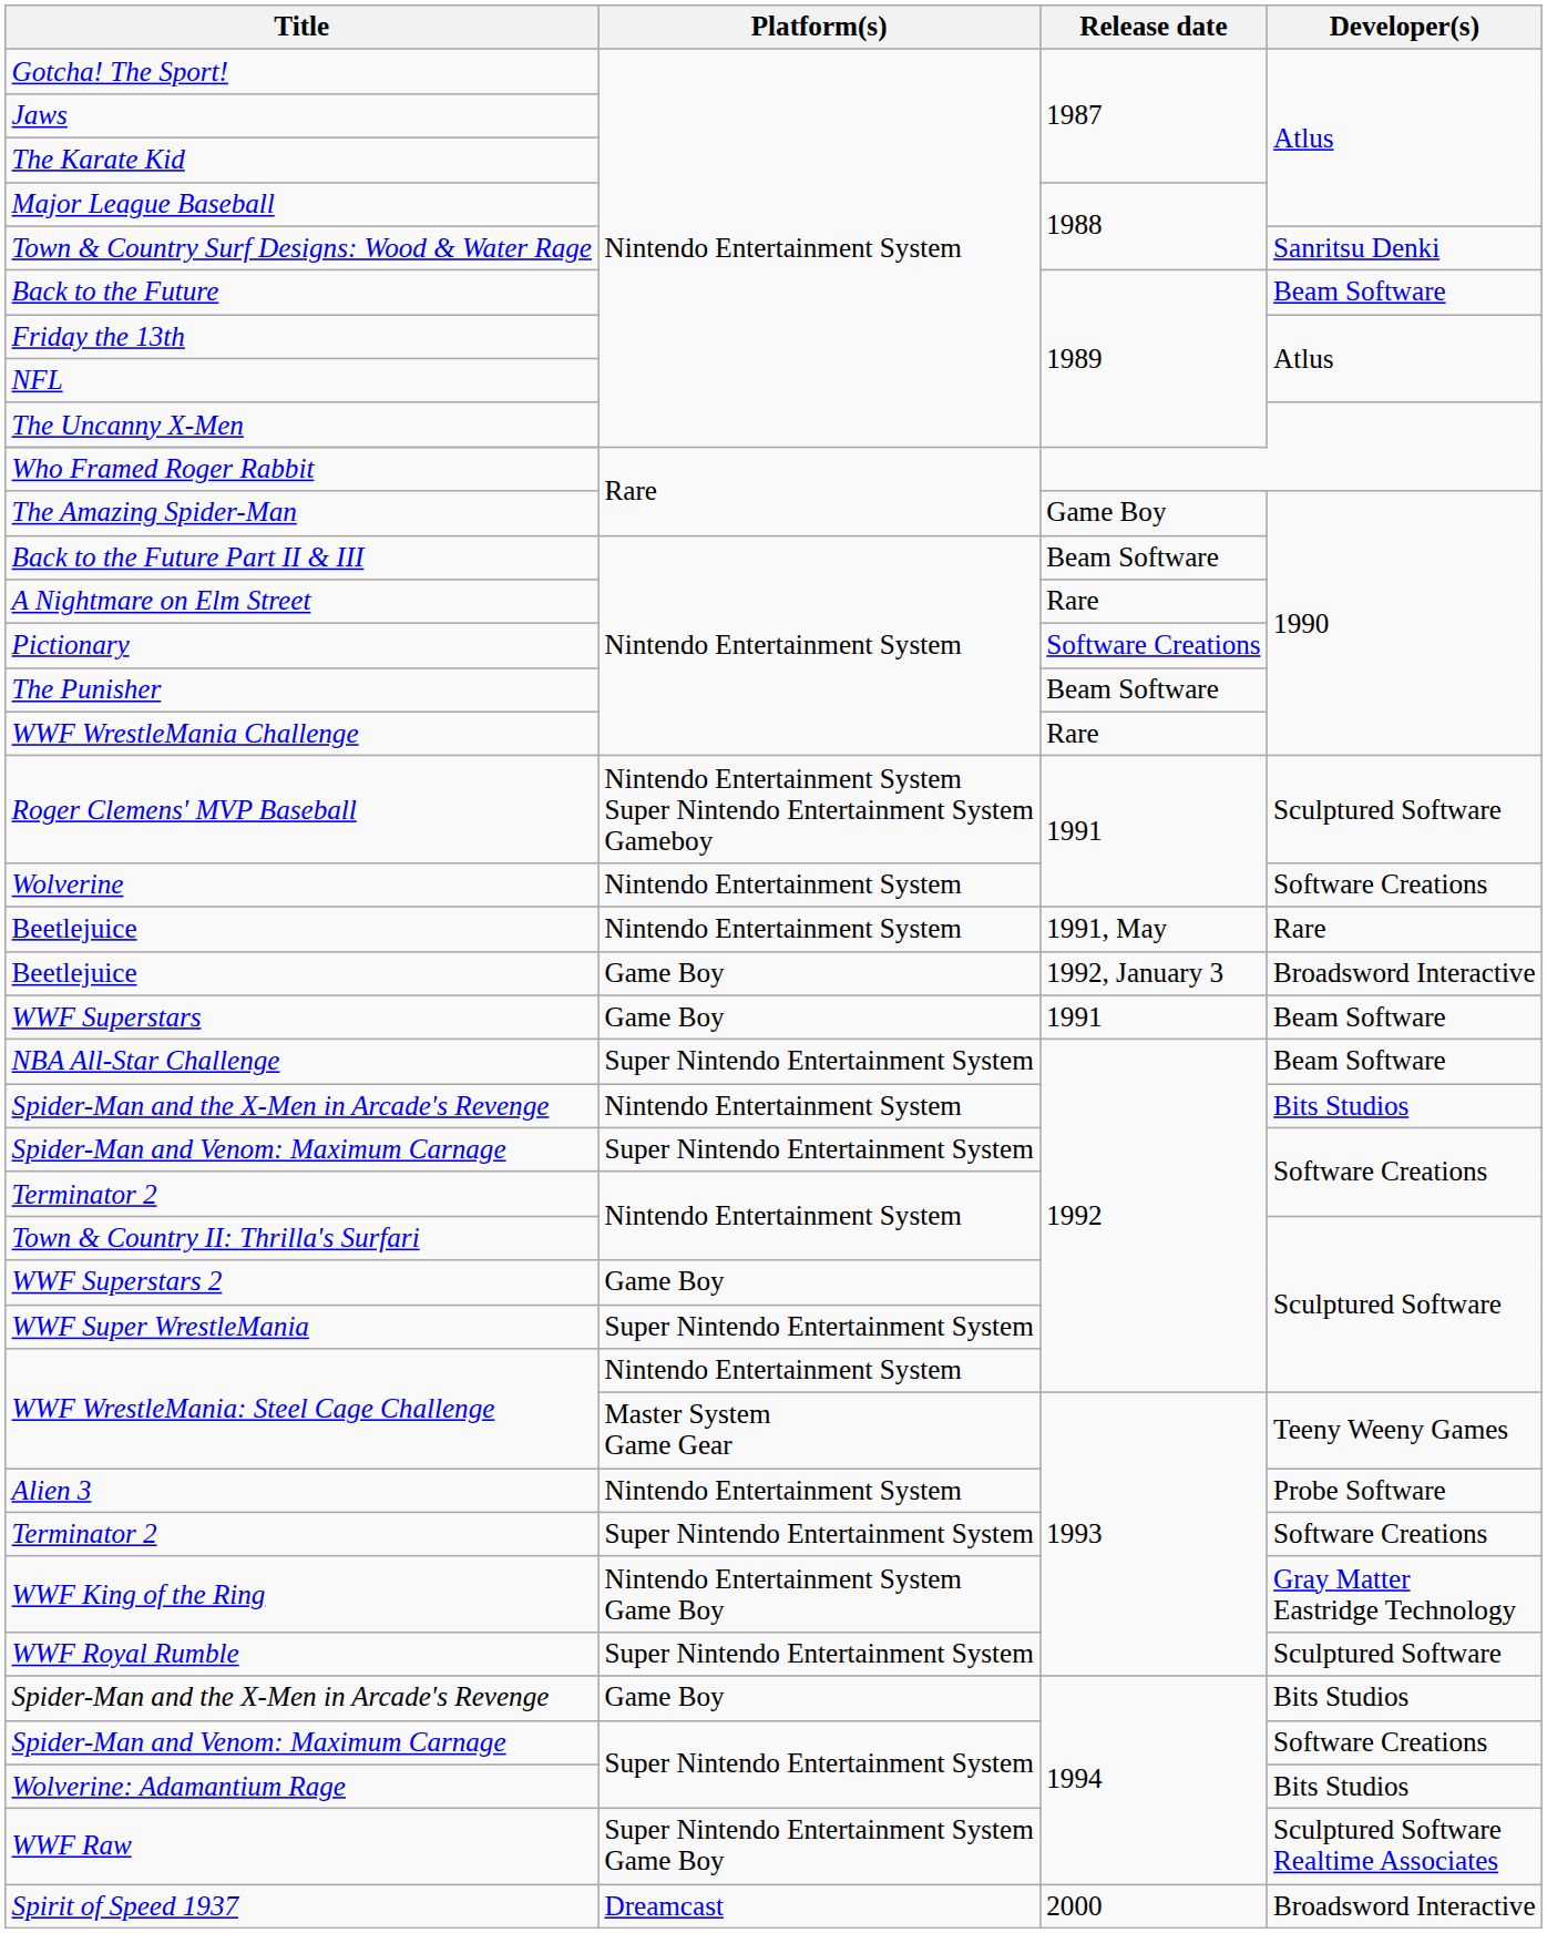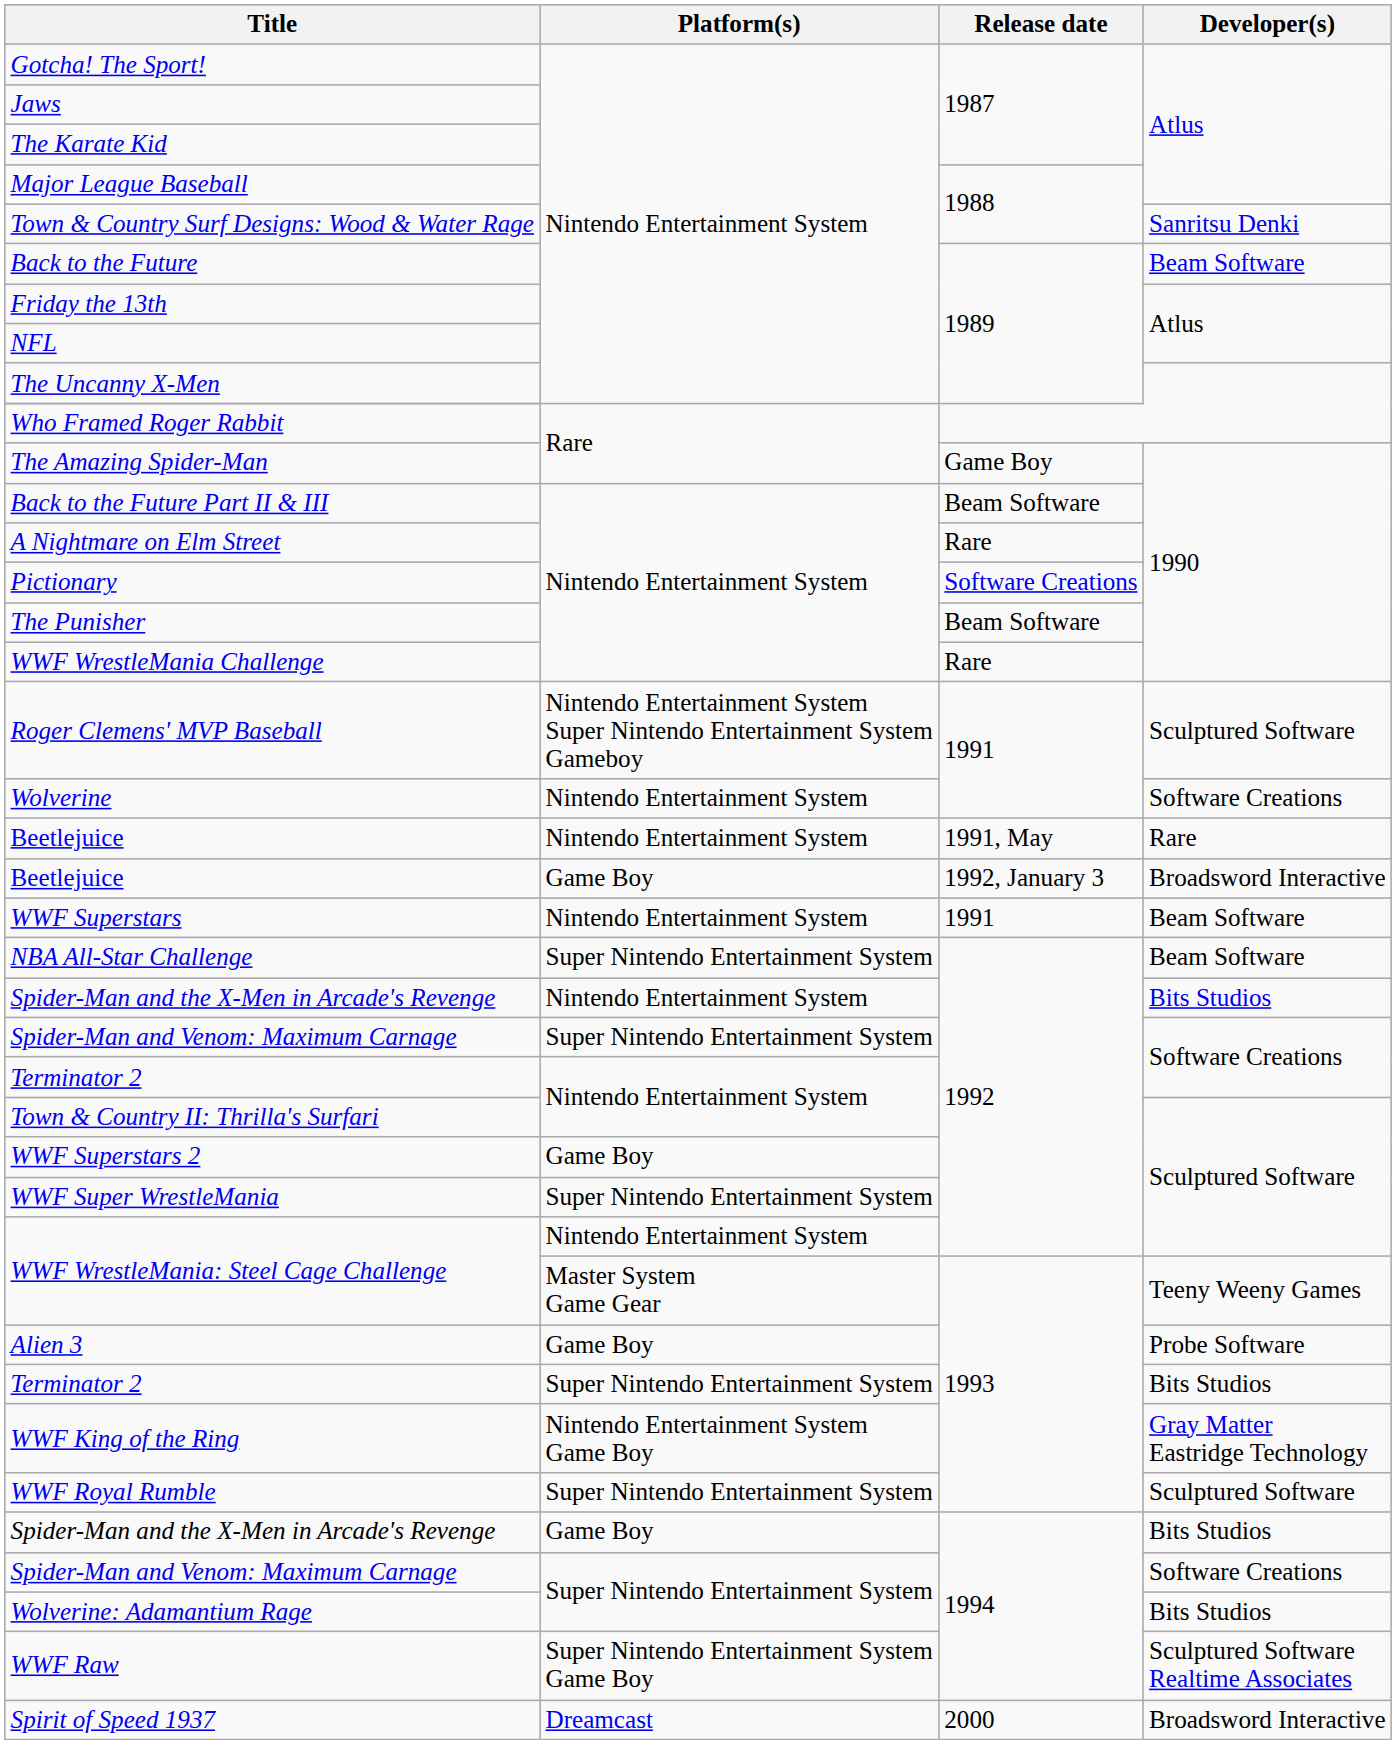 <table class="wikitable sortable">
 <tr>
 <th>Title</th>
 <th>Platform(s)</th>
 <th>Release date</th>
 <th>Developer(s)</th>
 </tr>
 <tr>
 <td><em><a href='#'>Gotcha! The Sport!</a></em></td>
 <td rowspan=10>Nintendo Entertainment System</td>
 <td rowspan=3>1987</td>
 <td rowspan=4><a href='#'>Atlus</a></td>
 </tr>
 <tr>
 <td><em><a href='#'>Jaws</a></em></td>
 </tr>
 <tr>
 <td><em><a href='#'>The Karate Kid</a></em></td>
 </tr>
 <tr>
 <td><em><a href='#'>Major League Baseball</a></em></td>
 <td rowspan=2>1988</td>
 </tr>
 <tr>
 <td><em><a href='#'>Town & Country Surf Designs: Wood & Water Rage</a></em></td>
 <td><a href='#'>Sanritsu Denki</a></td>
 </tr>
 <tr>
 <td><em><a href='#'>Back to the Future</a></em></td>
 <td rowspan=5>1989</td>
 <td><a href='#'>Beam Software</a></td>
 </tr>
 <tr>
 <td><em><a href='#'>Friday the 13th</a></em></td>
 <td rowspan=2>Atlus</td>
 </tr>
 <tr>
 <td><em><a href='#'>NFL</a></em></td>
 </tr>
 <tr>
 <td><em><a href='#'>The Uncanny X-Men</a></em></td>
 </tr>
 <tr>
 </tr>
 <tr>
 <td><em><a href='#'>Who Framed Roger Rabbit</a></em></td>
 <td rowspan=2>Rare</td>
 </tr>
 <tr>
 <td><em><a href='#'>The Amazing Spider-Man</a></em></td>
 <td>Game Boy</td>
 <td rowspan=6>1990</td>
 </tr>
 <tr>
 <td><em><a href='#'>Back to the Future Part II & III</a></em></td>
 <td rowspan=5>Nintendo Entertainment System</td>
 <td>Beam Software</td>
 </tr>
 <tr>
 <td><em><a href='#'>A Nightmare on Elm Street</a></em></td>
 <td>Rare</td>
 </tr>
 <tr>
 <td><em><a href='#'>Pictionary</a></em></td>
 <td><a href='#'>Software Creations</a></td>
 </tr>
 <tr>
 <td><em><a href='#'>The Punisher</a></em></td>
 <td>Beam Software</td>
 </tr>
 <tr>
 <td><em><a href='#'>WWF WrestleMania Challenge</a></em></td>
 <td>Rare</td>
 </tr>
 <tr>
 <td><em><a href='#'>Roger Clemens' MVP Baseball</a></em></td>
 <td>Nintendo Entertainment System <br> Super Nintendo Entertainment System <br> Gameboy</td>
 <td rowspan=2>1991</td>
 <td>Sculptured Software</td>
 </tr>
 <tr>
 <td><em><a href='#'>Wolverine</a></em></td>
 <td>Nintendo Entertainment System</td>
 <td>Software Creations</td>
 </tr>
 <tr>
 <td><a href='#'>Beetlejuice</a></td>
 <td>Nintendo Entertainment System</td>
 <td>1991, May</td>
 <td>Rare</td>
 </tr>
 <tr>
 <td><a href='#'>Beetlejuice</a></td>
 <td>Game Boy</td>
 <td>1992, January 3</td>
 <td>Broadsword Interactive</td>
 </tr>
 <tr>
 <td><em><a href='#'>WWF Superstars</a></em></td>
-<td>Game Boy</td>
+<td>Nintendo Entertainment System</td>
 <td>1991</td>
 <td>Beam Software</td>
 </tr>
 <tr>
 <td><em><a href='#'>NBA All-Star Challenge</a></em></td>
 <td>Super Nintendo Entertainment System</td>
 <td rowspan=8>1992</td>
 <td>Beam Software</td>
 </tr>
 <tr>
 <td><em><a href='#'>Spider-Man and the X-Men in Arcade's Revenge</a></em></td>
 <td>Nintendo Entertainment System</td>
 <td><a href='#'>Bits Studios</a></td>
 </tr>
 <tr>
 <td><em><a href='#'>Spider-Man and Venom: Maximum Carnage</a></em></td>
 <td>Super Nintendo Entertainment System</td>
 <td rowspan=2>Software Creations</td>
 </tr>
 <tr>
 <td><em><a href='#'>Terminator 2</a></em></td>
 <td rowspan=2>Nintendo Entertainment System</td>
 </tr>
 <tr>
 <td><em><a href='#'>Town & Country II: Thrilla's Surfari</a></em></td>
 <td rowspan=4>Sculptured Software</td>
 </tr>
 <tr>
 <td><em><a href='#'>WWF Superstars 2</a></em></td>
 <td>Game Boy</td>
 </tr>
 <tr>
 <td><em><a href='#'>WWF Super WrestleMania</a></em></td>
 <td>Super Nintendo Entertainment System</td>
 </tr>
 <tr>
 <td rowspan=2><em><a href='#'>WWF WrestleMania: Steel Cage Challenge</a></em></td>
 <td>Nintendo Entertainment System</td>
 </tr>
 <tr>
 <td>Master System<br>Game Gear</td>
 <td rowspan="5">1993</td>
 <td>Teeny Weeny Games</td>
 </tr>
 <tr>
 <td><em><a href='#'>Alien 3</a></em></td>
-<td>Nintendo Entertainment System</td>
+<td>Game Boy</td>
 <td>Probe Software</td>
 </tr>
 <tr>
 <td><em><a href='#'>Terminator 2</a></em></td>
 <td>Super Nintendo Entertainment System</td>
-<td>Software Creations</td>
+<td>Bits Studios</td>
 </tr>
 <tr>
 <td><em><a href='#'>WWF King of the Ring</a></em></td>
 <td>Nintendo Entertainment System <br> Game Boy</td>
 <td><a href='#'>Gray Matter</a> <br> Eastridge Technology</td>
 </tr>
 <tr>
 <td><em><a href='#'>WWF Royal Rumble</a></em></td>
 <td>Super Nintendo Entertainment System</td>
 <td>Sculptured Software</td>
 </tr>
 <tr>
 <td><em>Spider-Man and the X-Men in Arcade's Revenge</em></td>
 <td>Game Boy</td>
 <td rowspan=4>1994</td>
 <td>Bits Studios</td>
 </tr>
 <tr>
 <td><em><a href='#'>Spider-Man and Venom: Maximum Carnage</a></em></td>
 <td rowspan=2>Super Nintendo Entertainment System</td>
 <td>Software Creations</td>
 </tr>
 <tr>
 <td><em><a href='#'>Wolverine: Adamantium Rage</a></em></td>
 <td>Bits Studios</td>
 </tr>
 <tr>
 <td><em><a href='#'>WWF Raw</a></em></td>
 <td>Super Nintendo Entertainment System <br> Game Boy</td>
 <td>Sculptured Software <br> <a href='#'>Realtime Associates</a></td>
 </tr>
 <tr>
 <td><em><a href='#'>Spirit of Speed 1937</a></em></td>
 <td><a href='#'>Dreamcast</a></td>
 <td>2000</td>
 <td>Broadsword Interactive</td>
 </tr>
 <tr>
 </tr>
 </table>
